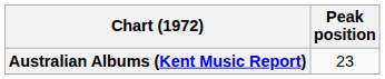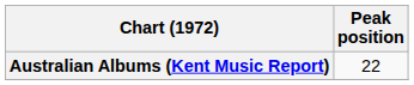 <table class="wikitable sortable plainrowheaders">
 <tr>
 <th>Chart (1972)</th>
 <th>Peak<br>position</th>
 </tr>
 <tr>
 <th scope="row">Australian Albums (<a href='#'>Kent Music Report</a>)</th>
-<td align="center">23</td>
+<td align="center">22</td>
 </tr>
 <tr>
 </tr>
 </table>
